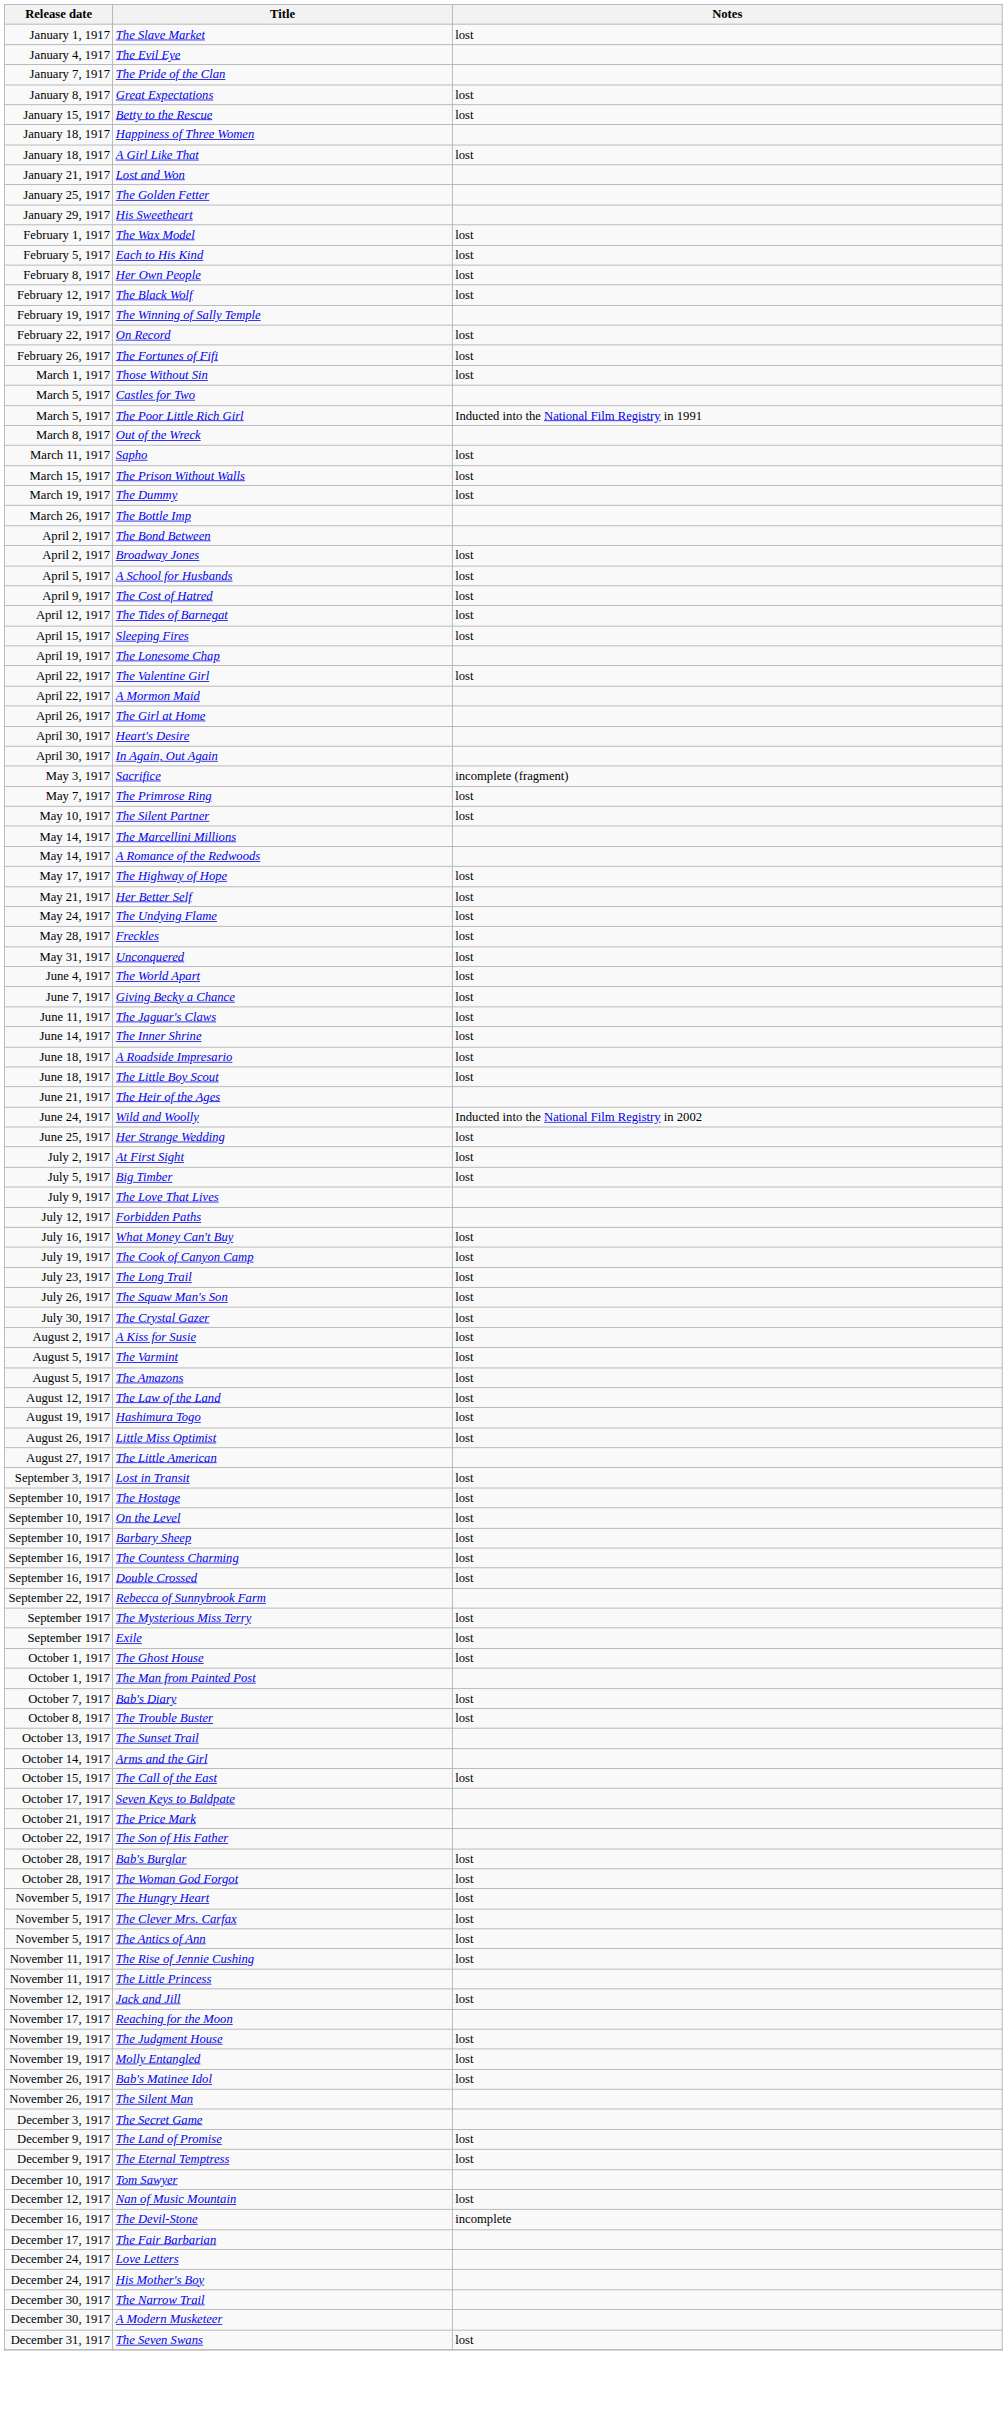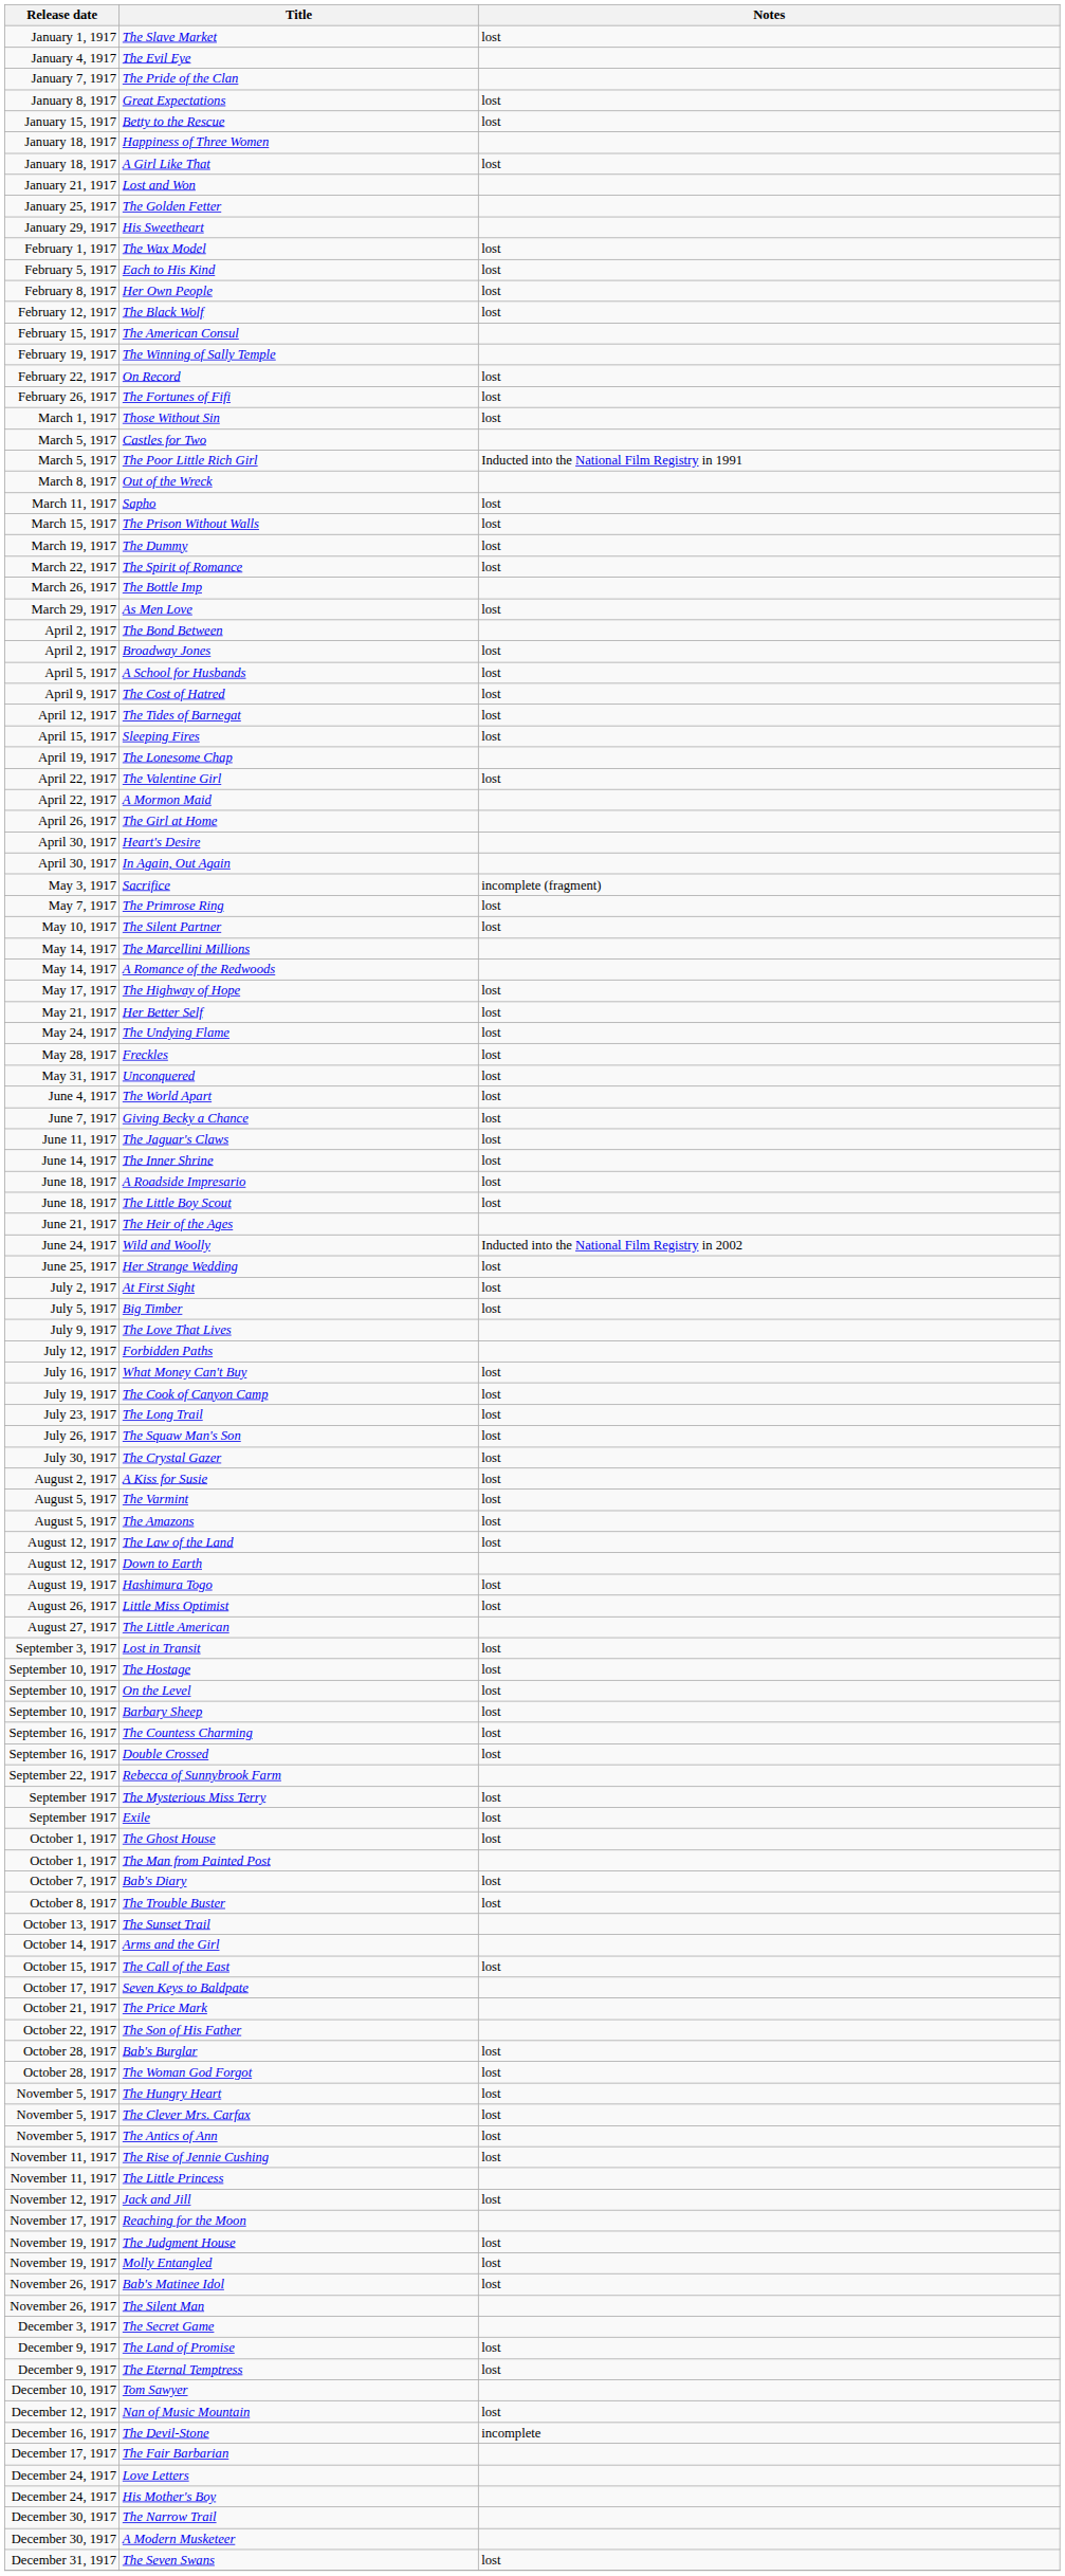 <table class="wikitable sortable" style="width:100%;">
 <tr>
 <th scope="col" style="width:130px;">Release date</th>
 <th>Title</th>
 <th>Notes</th>
 </tr>
 <tr>
 <td style="text-align:right;">January 1, 1917</td>
 <td><em><a href='#'>The Slave Market</a></em></td>
 <td>lost</td>
 </tr>
 <tr>
 <td style="text-align:right;">January 4, 1917</td>
 <td><em><a href='#'>The Evil Eye</a></em></td>
 <td></td>
 </tr>
 <tr>
 <td style="text-align:right;">January 7, 1917</td>
 <td><em><a href='#'>The Pride of the Clan</a></em></td>
 <td></td>
 </tr>
 <tr>
 <td style="text-align:right;">January 8, 1917</td>
 <td><em><a href='#'>Great Expectations</a></em></td>
 <td>lost</td>
 </tr>
 <tr>
 <td style="text-align:right;">January 15, 1917</td>
 <td><em><a href='#'>Betty to the Rescue</a></em></td>
 <td>lost</td>
 </tr>
 <tr>
 <td style="text-align:right;">January 18, 1917</td>
 <td><em><a href='#'>Happiness of Three Women</a></em></td>
 <td></td>
 </tr>
 <tr>
 <td style="text-align:right;">January 18, 1917</td>
 <td><em><a href='#'>A Girl Like That</a></em></td>
 <td>lost</td>
 </tr>
 <tr>
 <td style="text-align:right;">January 21, 1917</td>
 <td><em><a href='#'>Lost and Won</a></em></td>
 <td></td>
 </tr>
 <tr>
 <td style="text-align:right;">January 25, 1917</td>
 <td><em><a href='#'>The Golden Fetter</a></em></td>
 <td></td>
 </tr>
 <tr>
 <td style="text-align:right;">January 29, 1917</td>
 <td><em><a href='#'>His Sweetheart</a></em></td>
 <td></td>
 </tr>
 <tr>
 <td style="text-align:right;">February 1, 1917</td>
 <td><em><a href='#'>The Wax Model</a></em></td>
 <td>lost</td>
 </tr>
 <tr>
 <td style="text-align:right;">February 5, 1917</td>
 <td><em><a href='#'>Each to His Kind</a></em></td>
 <td>lost</td>
 </tr>
 <tr>
 <td style="text-align:right;">February 8, 1917</td>
 <td><em><a href='#'>Her Own People</a></em></td>
 <td>lost</td>
 </tr>
 <tr>
 <td style="text-align:right;">February 12, 1917</td>
 <td><em><a href='#'>The Black Wolf</a></em></td>
 <td>lost</td>
 </tr>
 <tr>
+<td style="text-align:right;">February 15, 1917</td>
+<td><em><a href='#'>The American Consul</a></em></td>
+<td></td>
+</tr>
+<tr>
 <td style="text-align:right;">February 19, 1917</td>
 <td><em><a href='#'>The Winning of Sally Temple</a></em></td>
 <td></td>
 </tr>
 <tr>
 <td style="text-align:right;">February 22, 1917</td>
 <td><em><a href='#'>On Record</a></em></td>
 <td>lost</td>
 </tr>
 <tr>
 <td style="text-align:right;">February 26, 1917</td>
 <td><em><a href='#'>The Fortunes of Fifi</a></em></td>
 <td>lost</td>
 </tr>
 <tr>
 <td style="text-align:right;">March 1, 1917</td>
 <td><em><a href='#'>Those Without Sin</a></em></td>
 <td>lost</td>
 </tr>
 <tr>
 <td style="text-align:right;">March 5, 1917</td>
 <td><em><a href='#'>Castles for Two</a></em></td>
 <td></td>
 </tr>
 <tr>
 <td style="text-align:right;">March 5, 1917</td>
 <td><em><a href='#'>The Poor Little Rich Girl</a></em></td>
 <td>Inducted into the <a href='#'>National Film Registry</a> in 1991</td>
 </tr>
 <tr>
 <td style="text-align:right;">March 8, 1917</td>
 <td><em><a href='#'>Out of the Wreck</a></em></td>
 <td></td>
 </tr>
 <tr>
 <td style="text-align:right;">March 11, 1917</td>
 <td><em><a href='#'>Sapho</a></em></td>
 <td>lost</td>
 </tr>
 <tr>
 <td style="text-align:right;">March 15, 1917</td>
 <td><em><a href='#'>The Prison Without Walls</a></em></td>
 <td>lost</td>
 </tr>
 <tr>
 <td style="text-align:right;">March 19, 1917</td>
 <td><em><a href='#'>The Dummy</a></em></td>
 <td>lost</td>
 </tr>
 <tr>
+<td style="text-align:right;">March 22, 1917</td>
+<td><em><a href='#'>The Spirit of Romance</a></em></td>
+<td>lost</td>
+</tr>
+<tr>
 <td style="text-align:right;">March 26, 1917</td>
 <td><em><a href='#'>The Bottle Imp</a></em></td>
 <td></td>
+</tr>
+<tr>
+<td style="text-align:right;">March 29, 1917</td>
+<td><em><a href='#'>As Men Love</a></em></td>
+<td>lost</td>
 </tr>
 <tr>
 <td style="text-align:right;">April 2, 1917</td>
 <td><em><a href='#'>The Bond Between</a></em></td>
 <td></td>
 </tr>
 <tr>
 <td style="text-align:right;">April 2, 1917</td>
 <td><em><a href='#'>Broadway Jones</a></em></td>
 <td>lost</td>
 </tr>
 <tr>
 <td style="text-align:right;">April 5, 1917</td>
 <td><em><a href='#'>A School for Husbands</a></em></td>
 <td>lost</td>
 </tr>
 <tr>
 <td style="text-align:right;">April 9, 1917</td>
 <td><em><a href='#'>The Cost of Hatred</a></em></td>
 <td>lost</td>
 </tr>
 <tr>
 <td style="text-align:right;">April 12, 1917</td>
 <td><em><a href='#'>The Tides of Barnegat</a></em></td>
 <td>lost</td>
 </tr>
 <tr>
 <td style="text-align:right;">April 15, 1917</td>
 <td><em><a href='#'>Sleeping Fires</a></em></td>
 <td>lost</td>
 </tr>
 <tr>
 <td style="text-align:right;">April 19, 1917</td>
 <td><em><a href='#'>The Lonesome Chap</a></em></td>
 <td></td>
 </tr>
 <tr>
 <td style="text-align:right;">April 22, 1917</td>
 <td><em><a href='#'>The Valentine Girl</a></em></td>
 <td>lost</td>
 </tr>
 <tr>
 <td style="text-align:right;">April 22, 1917</td>
 <td><em><a href='#'>A Mormon Maid</a></em></td>
 <td></td>
 </tr>
 <tr>
 <td style="text-align:right;">April 26, 1917</td>
 <td><em><a href='#'>The Girl at Home</a></em></td>
 <td></td>
 </tr>
 <tr>
 <td style="text-align:right;">April 30, 1917</td>
 <td><em><a href='#'>Heart's Desire</a></em></td>
 <td></td>
 </tr>
 <tr>
 <td style="text-align:right;">April 30, 1917</td>
 <td><em><a href='#'>In Again, Out Again</a></em></td>
 <td></td>
 </tr>
 <tr>
 <td style="text-align:right;">May 3, 1917</td>
 <td><em><a href='#'>Sacrifice</a></em></td>
 <td>incomplete (fragment)</td>
 </tr>
 <tr>
 <td style="text-align:right;">May 7, 1917</td>
 <td><em><a href='#'>The Primrose Ring</a></em></td>
 <td>lost</td>
 </tr>
 <tr>
 <td style="text-align:right;">May 10, 1917</td>
 <td><em><a href='#'>The Silent Partner</a></em></td>
 <td>lost</td>
 </tr>
 <tr>
 <td style="text-align:right;">May 14, 1917</td>
 <td><em><a href='#'>The Marcellini Millions</a></em></td>
 <td></td>
 </tr>
 <tr>
 <td style="text-align:right;">May 14, 1917</td>
 <td><em><a href='#'>A Romance of the Redwoods</a></em></td>
 <td></td>
 </tr>
 <tr>
 <td style="text-align:right;">May 17, 1917</td>
 <td><em><a href='#'>The Highway of Hope</a></em></td>
 <td>lost</td>
 </tr>
 <tr>
 <td style="text-align:right;">May 21, 1917</td>
 <td><em><a href='#'>Her Better Self</a></em></td>
 <td>lost</td>
 </tr>
 <tr>
 <td style="text-align:right;">May 24, 1917</td>
 <td><em><a href='#'>The Undying Flame</a></em></td>
 <td>lost</td>
 </tr>
 <tr>
 <td style="text-align:right;">May 28, 1917</td>
 <td><em><a href='#'>Freckles</a></em></td>
 <td>lost</td>
 </tr>
 <tr>
 <td style="text-align:right;">May 31, 1917</td>
 <td><em><a href='#'>Unconquered</a></em></td>
 <td>lost</td>
 </tr>
 <tr>
 <td style="text-align:right;">June 4, 1917</td>
 <td><em><a href='#'>The World Apart</a></em></td>
 <td>lost</td>
 </tr>
 <tr>
 <td style="text-align:right;">June 7, 1917</td>
 <td><em><a href='#'>Giving Becky a Chance</a></em></td>
 <td>lost</td>
 </tr>
 <tr>
 <td style="text-align:right;">June 11, 1917</td>
 <td><em><a href='#'>The Jaguar's Claws</a></em></td>
 <td>lost</td>
 </tr>
 <tr>
 <td style="text-align:right;">June 14, 1917</td>
 <td><em><a href='#'>The Inner Shrine</a></em></td>
 <td>lost</td>
 </tr>
 <tr>
 <td style="text-align:right;">June 18, 1917</td>
 <td><em><a href='#'>A Roadside Impresario</a></em></td>
 <td>lost</td>
 </tr>
 <tr>
 <td style="text-align:right;">June 18, 1917</td>
 <td><em><a href='#'>The Little Boy Scout</a></em></td>
 <td>lost</td>
 </tr>
 <tr>
 <td style="text-align:right;">June 21, 1917</td>
 <td><em><a href='#'>The Heir of the Ages</a></em></td>
 <td></td>
 </tr>
 <tr>
 <td style="text-align:right;">June 24, 1917</td>
 <td><em><a href='#'>Wild and Woolly</a></em></td>
 <td>Inducted into the <a href='#'>National Film Registry</a> in 2002</td>
 </tr>
 <tr>
 <td style="text-align:right;">June 25, 1917</td>
 <td><em><a href='#'>Her Strange Wedding</a></em></td>
 <td>lost</td>
 </tr>
 <tr>
 <td style="text-align:right;">July 2, 1917</td>
 <td><em><a href='#'>At First Sight</a></em></td>
 <td>lost</td>
 </tr>
 <tr>
 <td style="text-align:right;">July 5, 1917</td>
 <td><em><a href='#'>Big Timber</a></em></td>
 <td>lost</td>
 </tr>
 <tr>
 <td style="text-align:right;">July 9, 1917</td>
 <td><em><a href='#'>The Love That Lives</a></em></td>
 <td></td>
 </tr>
 <tr>
 <td style="text-align:right;">July 12, 1917</td>
 <td><em><a href='#'>Forbidden Paths</a></em></td>
 <td></td>
 </tr>
 <tr>
 <td style="text-align:right;">July 16, 1917</td>
 <td><em><a href='#'>What Money Can't Buy</a></em></td>
 <td>lost</td>
 </tr>
 <tr>
 <td style="text-align:right;">July 19, 1917</td>
 <td><em><a href='#'>The Cook of Canyon Camp</a></em></td>
 <td>lost</td>
 </tr>
 <tr>
 <td style="text-align:right;">July 23, 1917</td>
 <td><em><a href='#'>The Long Trail</a></em></td>
 <td>lost</td>
 </tr>
 <tr>
 <td style="text-align:right;">July 26, 1917</td>
 <td><em><a href='#'>The Squaw Man's Son</a></em></td>
 <td>lost</td>
 </tr>
 <tr>
 <td style="text-align:right;">July 30, 1917</td>
 <td><em><a href='#'>The Crystal Gazer</a></em></td>
 <td>lost</td>
 </tr>
 <tr>
 <td style="text-align:right;">August 2, 1917</td>
 <td><em><a href='#'>A Kiss for Susie</a></em></td>
 <td>lost</td>
 </tr>
 <tr>
 <td style="text-align:right;">August 5, 1917</td>
 <td><em><a href='#'>The Varmint</a></em></td>
 <td>lost</td>
 </tr>
 <tr>
 <td style="text-align:right;">August 5, 1917</td>
 <td><em><a href='#'>The Amazons</a></em></td>
 <td>lost</td>
 </tr>
 <tr>
 <td style="text-align:right;">August 12, 1917</td>
 <td><em><a href='#'>The Law of the Land</a></em></td>
 <td>lost</td>
+</tr>
+<tr>
+<td style="text-align:right;">August 12, 1917</td>
+<td><em><a href='#'>Down to Earth</a></em></td>
+<td></td>
 </tr>
 <tr>
 <td style="text-align:right;">August 19, 1917</td>
 <td><em><a href='#'>Hashimura Togo</a></em></td>
 <td>lost</td>
 </tr>
 <tr>
 <td style="text-align:right;">August 26, 1917</td>
 <td><em><a href='#'>Little Miss Optimist</a></em></td>
 <td>lost</td>
 </tr>
 <tr>
 <td style="text-align:right;">August 27, 1917</td>
 <td><em><a href='#'>The Little American</a></em></td>
 <td></td>
 </tr>
 <tr>
 <td style="text-align:right;">September 3, 1917</td>
 <td><em><a href='#'>Lost in Transit</a></em></td>
 <td>lost</td>
 </tr>
 <tr>
 <td style="text-align:right;">September 10, 1917</td>
 <td><em><a href='#'>The Hostage</a></em></td>
 <td>lost</td>
 </tr>
 <tr>
 <td style="text-align:right;">September 10, 1917</td>
 <td><em><a href='#'>On the Level</a></em></td>
 <td>lost</td>
 </tr>
 <tr>
 <td style="text-align:right;">September 10, 1917</td>
 <td><em><a href='#'>Barbary Sheep</a></em></td>
 <td>lost</td>
 </tr>
 <tr>
 <td style="text-align:right;">September 16, 1917</td>
 <td><em><a href='#'>The Countess Charming</a></em></td>
 <td>lost</td>
 </tr>
 <tr>
 <td style="text-align:right;">September 16, 1917</td>
 <td><em><a href='#'>Double Crossed</a></em></td>
 <td>lost</td>
 </tr>
 <tr>
 <td style="text-align:right;">September 22, 1917</td>
 <td><em><a href='#'>Rebecca of Sunnybrook Farm</a></em></td>
 <td></td>
 </tr>
 <tr>
 <td style="text-align:right;">September 1917</td>
 <td><em><a href='#'>The Mysterious Miss Terry</a></em></td>
 <td>lost</td>
 </tr>
 <tr>
 <td style="text-align:right;">September 1917</td>
 <td><em><a href='#'>Exile</a></em></td>
 <td>lost</td>
 </tr>
 <tr>
 <td style="text-align:right;">October 1, 1917</td>
 <td><em><a href='#'>The Ghost House</a></em></td>
 <td>lost</td>
 </tr>
 <tr>
 <td style="text-align:right;">October 1, 1917</td>
 <td><em><a href='#'>The Man from Painted Post</a></em></td>
 <td></td>
 </tr>
 <tr>
 <td style="text-align:right;">October 7, 1917</td>
 <td><em><a href='#'>Bab's Diary</a></em></td>
 <td>lost</td>
 </tr>
 <tr>
 <td style="text-align:right;">October 8, 1917</td>
 <td><em><a href='#'>The Trouble Buster</a></em></td>
 <td>lost</td>
 </tr>
 <tr>
 <td style="text-align:right;">October 13, 1917</td>
 <td><em><a href='#'>The Sunset Trail</a></em></td>
 <td></td>
 </tr>
 <tr>
 <td style="text-align:right;">October 14, 1917</td>
 <td><em><a href='#'>Arms and the Girl</a></em></td>
 <td></td>
 </tr>
 <tr>
 <td style="text-align:right;">October 15, 1917</td>
 <td><em><a href='#'>The Call of the East</a></em></td>
 <td>lost</td>
 </tr>
 <tr>
 <td style="text-align:right;">October 17, 1917</td>
 <td><em><a href='#'>Seven Keys to Baldpate</a></em></td>
 <td></td>
 </tr>
 <tr>
 <td style="text-align:right;">October 21, 1917</td>
 <td><em><a href='#'>The Price Mark</a></em></td>
 <td></td>
 </tr>
 <tr>
 <td style="text-align:right;">October 22, 1917</td>
 <td><em><a href='#'>The Son of His Father</a></em></td>
 <td></td>
 </tr>
 <tr>
 <td style="text-align:right;">October 28, 1917</td>
 <td><em><a href='#'>Bab's Burglar</a></em></td>
 <td>lost</td>
 </tr>
 <tr>
 <td style="text-align:right;">October 28, 1917</td>
 <td><em><a href='#'>The Woman God Forgot</a></em></td>
 <td>lost</td>
 </tr>
 <tr>
 <td style="text-align:right;">November 5, 1917</td>
 <td><em><a href='#'>The Hungry Heart</a></em></td>
 <td>lost</td>
 </tr>
 <tr>
 <td style="text-align:right;">November 5, 1917</td>
 <td><em><a href='#'>The Clever Mrs. Carfax</a></em></td>
 <td>lost</td>
 </tr>
 <tr>
 <td style="text-align:right;">November 5, 1917</td>
 <td><em><a href='#'>The Antics of Ann</a></em></td>
 <td>lost</td>
 </tr>
 <tr>
 <td style="text-align:right;">November 11, 1917</td>
 <td><em><a href='#'>The Rise of Jennie Cushing</a></em></td>
 <td>lost</td>
 </tr>
 <tr>
 <td style="text-align:right;">November 11, 1917</td>
 <td><em><a href='#'>The Little Princess</a></em></td>
 <td></td>
 </tr>
 <tr>
 <td style="text-align:right;">November 12, 1917</td>
 <td><em><a href='#'>Jack and Jill</a></em></td>
 <td>lost</td>
 </tr>
 <tr>
 <td style="text-align:right;">November 17, 1917</td>
 <td><em><a href='#'>Reaching for the Moon</a></em></td>
 <td></td>
 </tr>
 <tr>
 <td style="text-align:right;">November 19, 1917</td>
 <td><em><a href='#'>The Judgment House</a></em></td>
 <td>lost</td>
 </tr>
 <tr>
 <td style="text-align:right;">November 19, 1917</td>
 <td><em><a href='#'>Molly Entangled</a></em></td>
 <td>lost</td>
 </tr>
 <tr>
 <td style="text-align:right;">November 26, 1917</td>
 <td><em><a href='#'>Bab's Matinee Idol</a></em></td>
 <td>lost</td>
 </tr>
 <tr>
 <td style="text-align:right;">November 26, 1917</td>
 <td><em><a href='#'>The Silent Man</a></em></td>
 <td></td>
 </tr>
 <tr>
 <td style="text-align:right;">December 3, 1917</td>
 <td><em><a href='#'>The Secret Game</a></em></td>
 <td></td>
 </tr>
 <tr>
 <td style="text-align:right;">December 9, 1917</td>
 <td><em><a href='#'>The Land of Promise</a></em></td>
 <td>lost</td>
 </tr>
 <tr>
 <td style="text-align:right;">December 9, 1917</td>
 <td><em><a href='#'>The Eternal Temptress</a></em></td>
 <td>lost</td>
 </tr>
 <tr>
 <td style="text-align:right;">December 10, 1917</td>
 <td><em><a href='#'>Tom Sawyer</a></em></td>
 <td></td>
 </tr>
 <tr>
 <td style="text-align:right;">December 12, 1917</td>
 <td><em><a href='#'>Nan of Music Mountain</a></em></td>
 <td>lost</td>
 </tr>
 <tr>
 <td style="text-align:right;">December 16, 1917</td>
 <td><em><a href='#'>The Devil-Stone</a></em></td>
 <td>incomplete</td>
 </tr>
 <tr>
 <td style="text-align:right;">December 17, 1917</td>
 <td><em><a href='#'>The Fair Barbarian</a></em></td>
 <td></td>
 </tr>
 <tr>
 <td style="text-align:right;">December 24, 1917</td>
 <td><em><a href='#'>Love Letters</a></em></td>
 <td></td>
 </tr>
 <tr>
 <td style="text-align:right;">December 24, 1917</td>
 <td><em><a href='#'>His Mother's Boy</a></em></td>
 <td></td>
 </tr>
 <tr>
 <td style="text-align:right;">December 30, 1917</td>
 <td><em><a href='#'>The Narrow Trail</a></em></td>
 <td></td>
 </tr>
 <tr>
 <td style="text-align:right;">December 30, 1917</td>
 <td><em><a href='#'>A Modern Musketeer</a></em></td>
 <td></td>
 </tr>
 <tr>
 <td style="text-align:right;">December 31, 1917</td>
 <td><em><a href='#'>The Seven Swans</a></em></td>
 <td>lost</td>
 </tr>
 <tr>
 </tr>
 </table>
